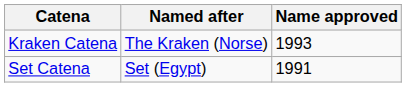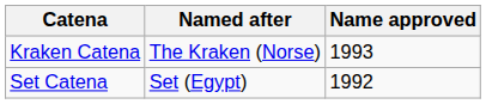 <table class="wikitable">
 <tr>
 <th>Catena</th>
 <th>Named after</th>
 <th>Name approved<br></th>
 </tr>
 <tr>
 <td><a href='#'>Kraken Catena</a></td>
 <td><a href='#'>The Kraken</a> (<a href='#'>Norse</a>)</td>
 <td>1993</td>
 </tr>
 <tr>
 <td><a href='#'>Set Catena</a></td>
 <td><a href='#'>Set</a> (<a href='#'>Egypt</a>)</td>
-<td>1991</td>
+<td>1992</td>
 </tr>
 </table>
